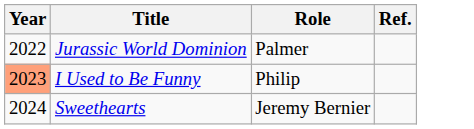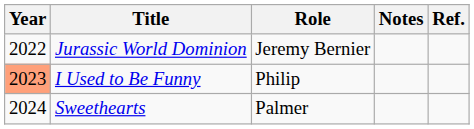 <table class="wikitable sortable">
 <tr>
 <th>Year</th>
 <th>Title</th>
 <th>Role</th>
+<th>Notes</th>
 <th>Ref.</th>
 </tr>
 <tr>
 <td>2022</td>
 <td><em><a href='#'>Jurassic World Dominion</a></em></td>
-<td>Palmer</td>
+<td>Jeremy Bernier</td>
+<td></td>
 <td></td>
 </tr>
 <tr>
 <td style="background: lightsalmon;">2023</td>
 <td><em><a href='#'>I Used to Be Funny</a></em></td>
 <td>Philip</td>
 <td></td>
+<td></td>
 </tr>
 <tr>
 <td>2024</td>
 <td><em><a href='#'>Sweethearts</a></em></td>
-<td>Jeremy Bernier</td>
+<td>Palmer</td>
+<td></td>
 <td></td>
 </tr>
 </table>
